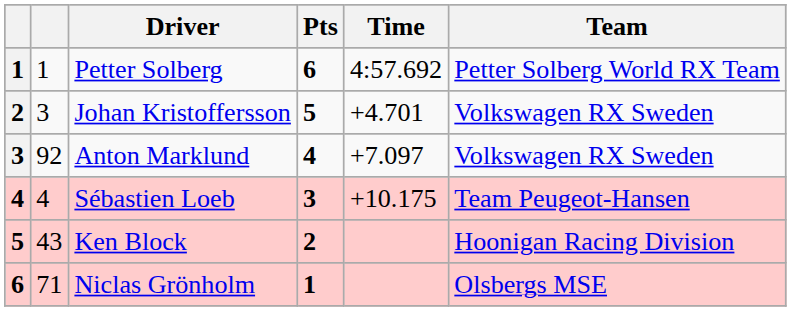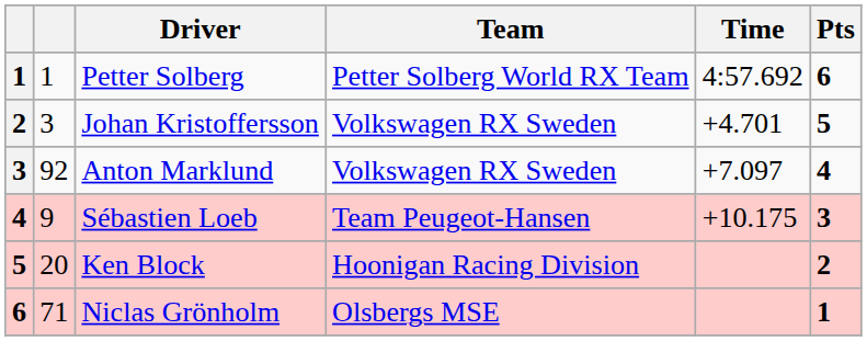 <table class=wikitable style="font-size:95%">
 <tr>
 <th></th>
 <th></th>
 <th>Driver</th>
+<th>Team</th>
+<th>Time</th>
 <th>Pts</th>
-<th>Time</th>
-<th>Team</th>
 </tr>
 <tr>
 <th>1</th>
 <td>1</td>
 <td> <a href='#'>Petter Solberg</a></td>
+<td><a href='#'>Petter Solberg World RX Team</a></td>
+<td>4:57.692</td>
 <td><strong>6</strong></td>
-<td>4:57.692</td>
-<td><a href='#'>Petter Solberg World RX Team</a></td>
 </tr>
 <tr>
 <th>2</th>
 <td>3</td>
 <td> <a href='#'>Johan Kristoffersson</a></td>
+<td><a href='#'>Volkswagen RX Sweden</a></td>
+<td>+4.701</td>
 <td><strong>5</strong></td>
-<td>+4.701</td>
-<td><a href='#'>Volkswagen RX Sweden</a></td>
 </tr>
 <tr>
 <th>3</th>
 <td>92</td>
 <td> <a href='#'>Anton Marklund</a></td>
+<td><a href='#'>Volkswagen RX Sweden</a></td>
+<td>+7.097</td>
 <td><strong>4</strong></td>
-<td>+7.097</td>
-<td><a href='#'>Volkswagen RX Sweden</a></td>
 </tr>
 <tr>
 <th style="background:#ffcccc;">4</th>
-<td style="background:#ffcccc;">4</td>
+<td style="background:#ffcccc;">9</td>
 <td style="background:#ffcccc;"> <a href='#'>Sébastien Loeb</a></td>
+<td style="background:#ffcccc;"><a href='#'>Team Peugeot-Hansen</a></td>
+<td style="background:#ffcccc;">+10.175</td>
 <td style="background:#ffcccc;"><strong>3</strong></td>
-<td style="background:#ffcccc;">+10.175</td>
-<td style="background:#ffcccc;"><a href='#'>Team Peugeot-Hansen</a></td>
 </tr>
 <tr>
 <th style="background:#ffcccc;">5</th>
-<td style="background:#ffcccc;">43</td>
+<td style="background:#ffcccc;">20</td>
 <td style="background:#ffcccc;"> <a href='#'>Ken Block</a></td>
+<td style="background:#ffcccc;"><a href='#'>Hoonigan Racing Division</a></td>
+<td style="background:#ffcccc;"></td>
 <td style="background:#ffcccc;"><strong>2</strong></td>
-<td style="background:#ffcccc;"></td>
-<td style="background:#ffcccc;"><a href='#'>Hoonigan Racing Division</a></td>
 </tr>
 <tr>
 <th style="background:#ffcccc;">6</th>
 <td style="background:#ffcccc;">71</td>
 <td style="background:#ffcccc;"> <a href='#'>Niclas Grönholm</a></td>
+<td style="background:#ffcccc;"><a href='#'>Olsbergs MSE</a></td>
+<td style="background:#ffcccc;"></td>
 <td style="background:#ffcccc;"><strong>1</strong></td>
-<td style="background:#ffcccc;"></td>
-<td style="background:#ffcccc;"><a href='#'>Olsbergs MSE</a></td>
 </tr>
 </table>
